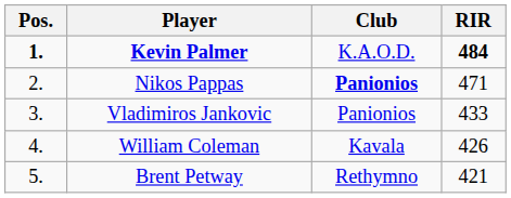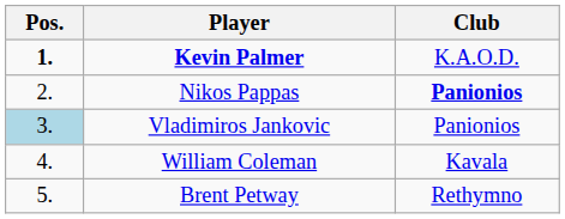 <table class="wikitable" style="text-align: center;" width="65%">
 <tr>
 <th>Pos.</th>
 <th>Player</th>
 <th>Club</th>
-<th>RIR</th>
 </tr>
 <tr>
 <td align="center"><strong>1.</strong></td>
 <td> <strong><a href='#'>Kevin Palmer</a></strong></td>
 <td><a href='#'>K.A.O.D.</a></td>
-<td align="center"><strong>484</strong></td>
 </tr>
 <tr>
 <td align="center">2.</td>
 <td> <a href='#'>Nikos Pappas</a></td>
 <td><strong><a href='#'>Panionios</a></strong></td>
-<td align="center">471</td>
 </tr>
 <tr>
-<td align="center">3.</td>
+<td align="center" style="background: lightblue;">3.</td>
 <td> <a href='#'>Vladimiros Jankovic</a></td>
 <td><a href='#'>Panionios</a></td>
-<td align="center">433</td>
 </tr>
 <tr>
 <td align="center">4.</td>
 <td> <a href='#'>William Coleman</a></td>
 <td><a href='#'>Kavala</a></td>
-<td align="center">426</td>
 </tr>
 <tr>
 <td align="center">5.</td>
 <td> <a href='#'>Brent Petway</a></td>
 <td><a href='#'>Rethymno</a></td>
-<td align="center">421</td>
 </tr>
 </table>
